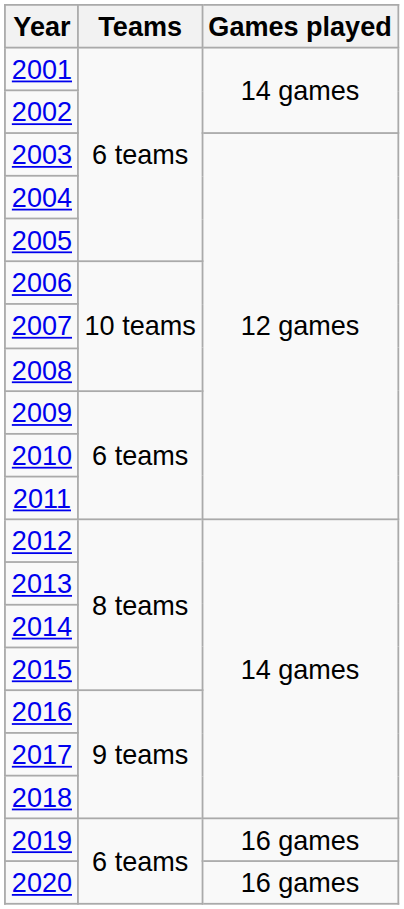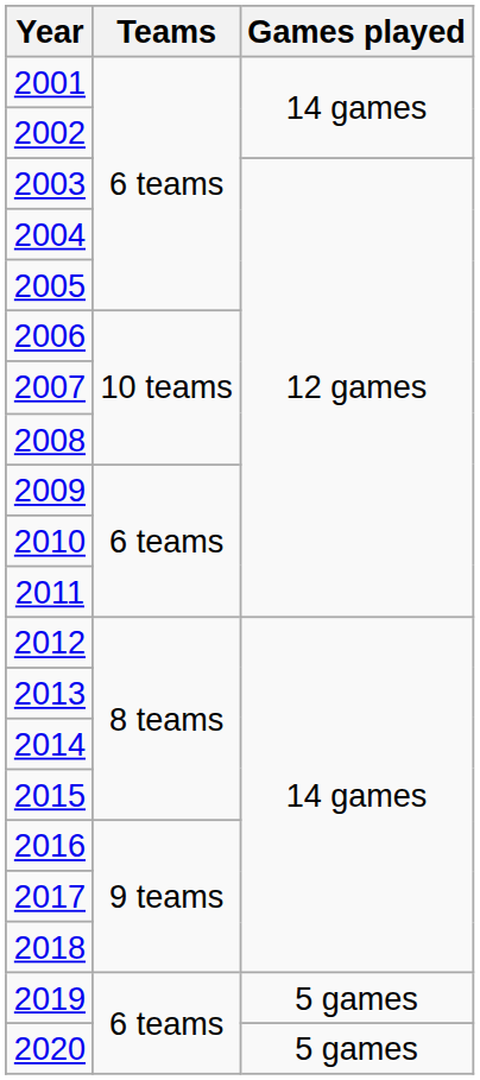 <table class="wikitable"  style="float:right; margin:0 1em 1em; font-size:95%; text-align:center;">
 <tr>
 <th>Year</th>
 <th>Teams</th>
 <th>Games played</th>
 </tr>
 <tr>
 <td><a href='#'>2001</a></td>
 <td rowspan=5>6 teams</td>
 <td rowspan=2>14 games</td>
 </tr>
 <tr>
 <td><a href='#'>2002</a></td>
 </tr>
 <tr>
 <td><a href='#'>2003</a></td>
 <td rowspan=9>12 games</td>
 </tr>
 <tr>
 <td><a href='#'>2004</a></td>
 </tr>
 <tr>
 <td><a href='#'>2005</a></td>
 </tr>
 <tr>
 <td><a href='#'>2006</a></td>
 <td rowspan=3>10 teams</td>
 </tr>
 <tr>
 <td><a href='#'>2007</a></td>
 </tr>
 <tr>
 <td><a href='#'>2008</a></td>
 </tr>
 <tr>
 <td><a href='#'>2009</a></td>
 <td rowspan=3>6 teams</td>
 </tr>
 <tr>
 <td><a href='#'>2010</a></td>
 </tr>
 <tr>
 <td><a href='#'>2011</a></td>
 </tr>
 <tr>
 <td><a href='#'>2012</a></td>
 <td rowspan=4>8 teams</td>
 <td rowspan=7>14 games</td>
 </tr>
 <tr>
 <td><a href='#'>2013</a></td>
 </tr>
 <tr>
 <td><a href='#'>2014</a></td>
 </tr>
 <tr>
 <td><a href='#'>2015</a></td>
 </tr>
 <tr>
 <td><a href='#'>2016</a></td>
 <td rowspan=3>9 teams</td>
 </tr>
 <tr>
 <td><a href='#'>2017</a></td>
 </tr>
 <tr>
 <td><a href='#'>2018</a></td>
 </tr>
 <tr>
 <td><a href='#'>2019</a></td>
 <td rowspan=2>6 teams</td>
-<td rowspan=1>16 games</td>
+<td rowspan=1>5 games</td>
 </tr>
 <tr>
 <td><a href='#'>2020</a></td>
-<td rowspan=1>16 games</td>
+<td rowspan=1>5 games</td>
 </tr>
 </table>
